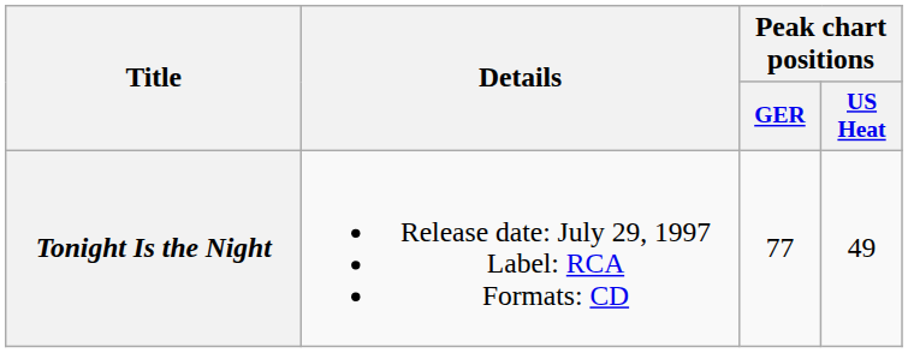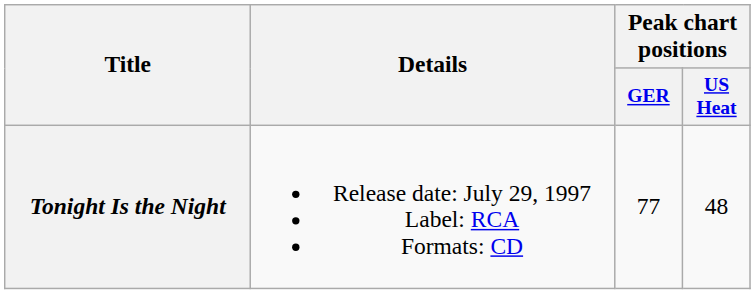 <table class="wikitable plainrowheaders" style="text-align:center;">
 <tr>
 <th rowspan="2" style="width:10em;">Title</th>
 <th rowspan="2" style="width:15em;">Details</th>
 <th colspan="2">Peak chart positions</th>
 </tr>
 <tr style="font-size:smaller;">
 <th width="40"><a href='#'>GER</a></th>
 <th width="40"><a href='#'>US<br>Heat</a></th>
 </tr>
 <tr>
 <th scope="row"><em>Tonight Is the Night</em></th>
 <td><br><ul><li>Release date: July 29, 1997</li><li>Label: <a href='#'>RCA</a></li><li>Formats: <a href='#'>CD</a></li></ul></td>
 <td>77</td>
-<td>49</td>
+<td>48</td>
 </tr>
 </table>
